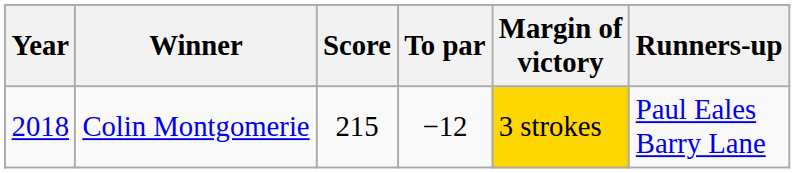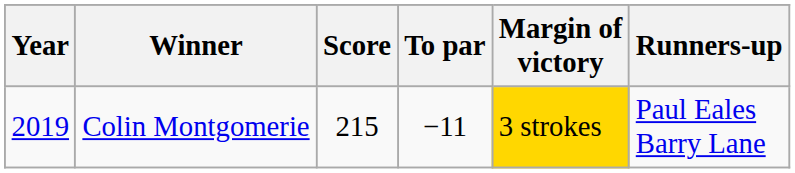 <table class="wikitable" style="font-size:95%">
 <tr>
 <th>Year</th>
 <th>Winner</th>
 <th>Score</th>
 <th>To par</th>
 <th>Margin of<br>victory</th>
 <th>Runners-up</th>
 </tr>
 <tr>
-<td><a href='#'>2018</a></td>
+<td><a href='#'>2019</a></td>
 <td> <a href='#'>Colin Montgomerie</a></td>
 <td align=center>215</td>
-<td align=center>−12</td>
+<td align=center>−11</td>
 <td style="background: gold;">3 strokes</td>
 <td> <a href='#'>Paul Eales</a><br> <a href='#'>Barry Lane</a></td>
 </tr>
 </table>
